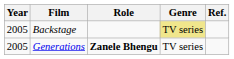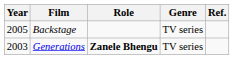 <table class="wikitable">
 <tr>
 <th>Year</th>
 <th>Film</th>
 <th>Role</th>
 <th>Genre</th>
 <th>Ref.</th>
 </tr>
 <tr>
 <td>2005</td>
 <td><em>Backstage</em></td>
 <td></td>
-<td style="background: khaki;">TV series</td>
+<td>TV series</td>
 <td></td>
 </tr>
 <tr>
-<td>2005</td>
+<td>2003</td>
 <td><em><a href='#'>Generations</a></em></td>
 <td><strong>Zanele Bhengu</strong></td>
 <td>TV series</td>
 <td></td>
 </tr>
 </table>
